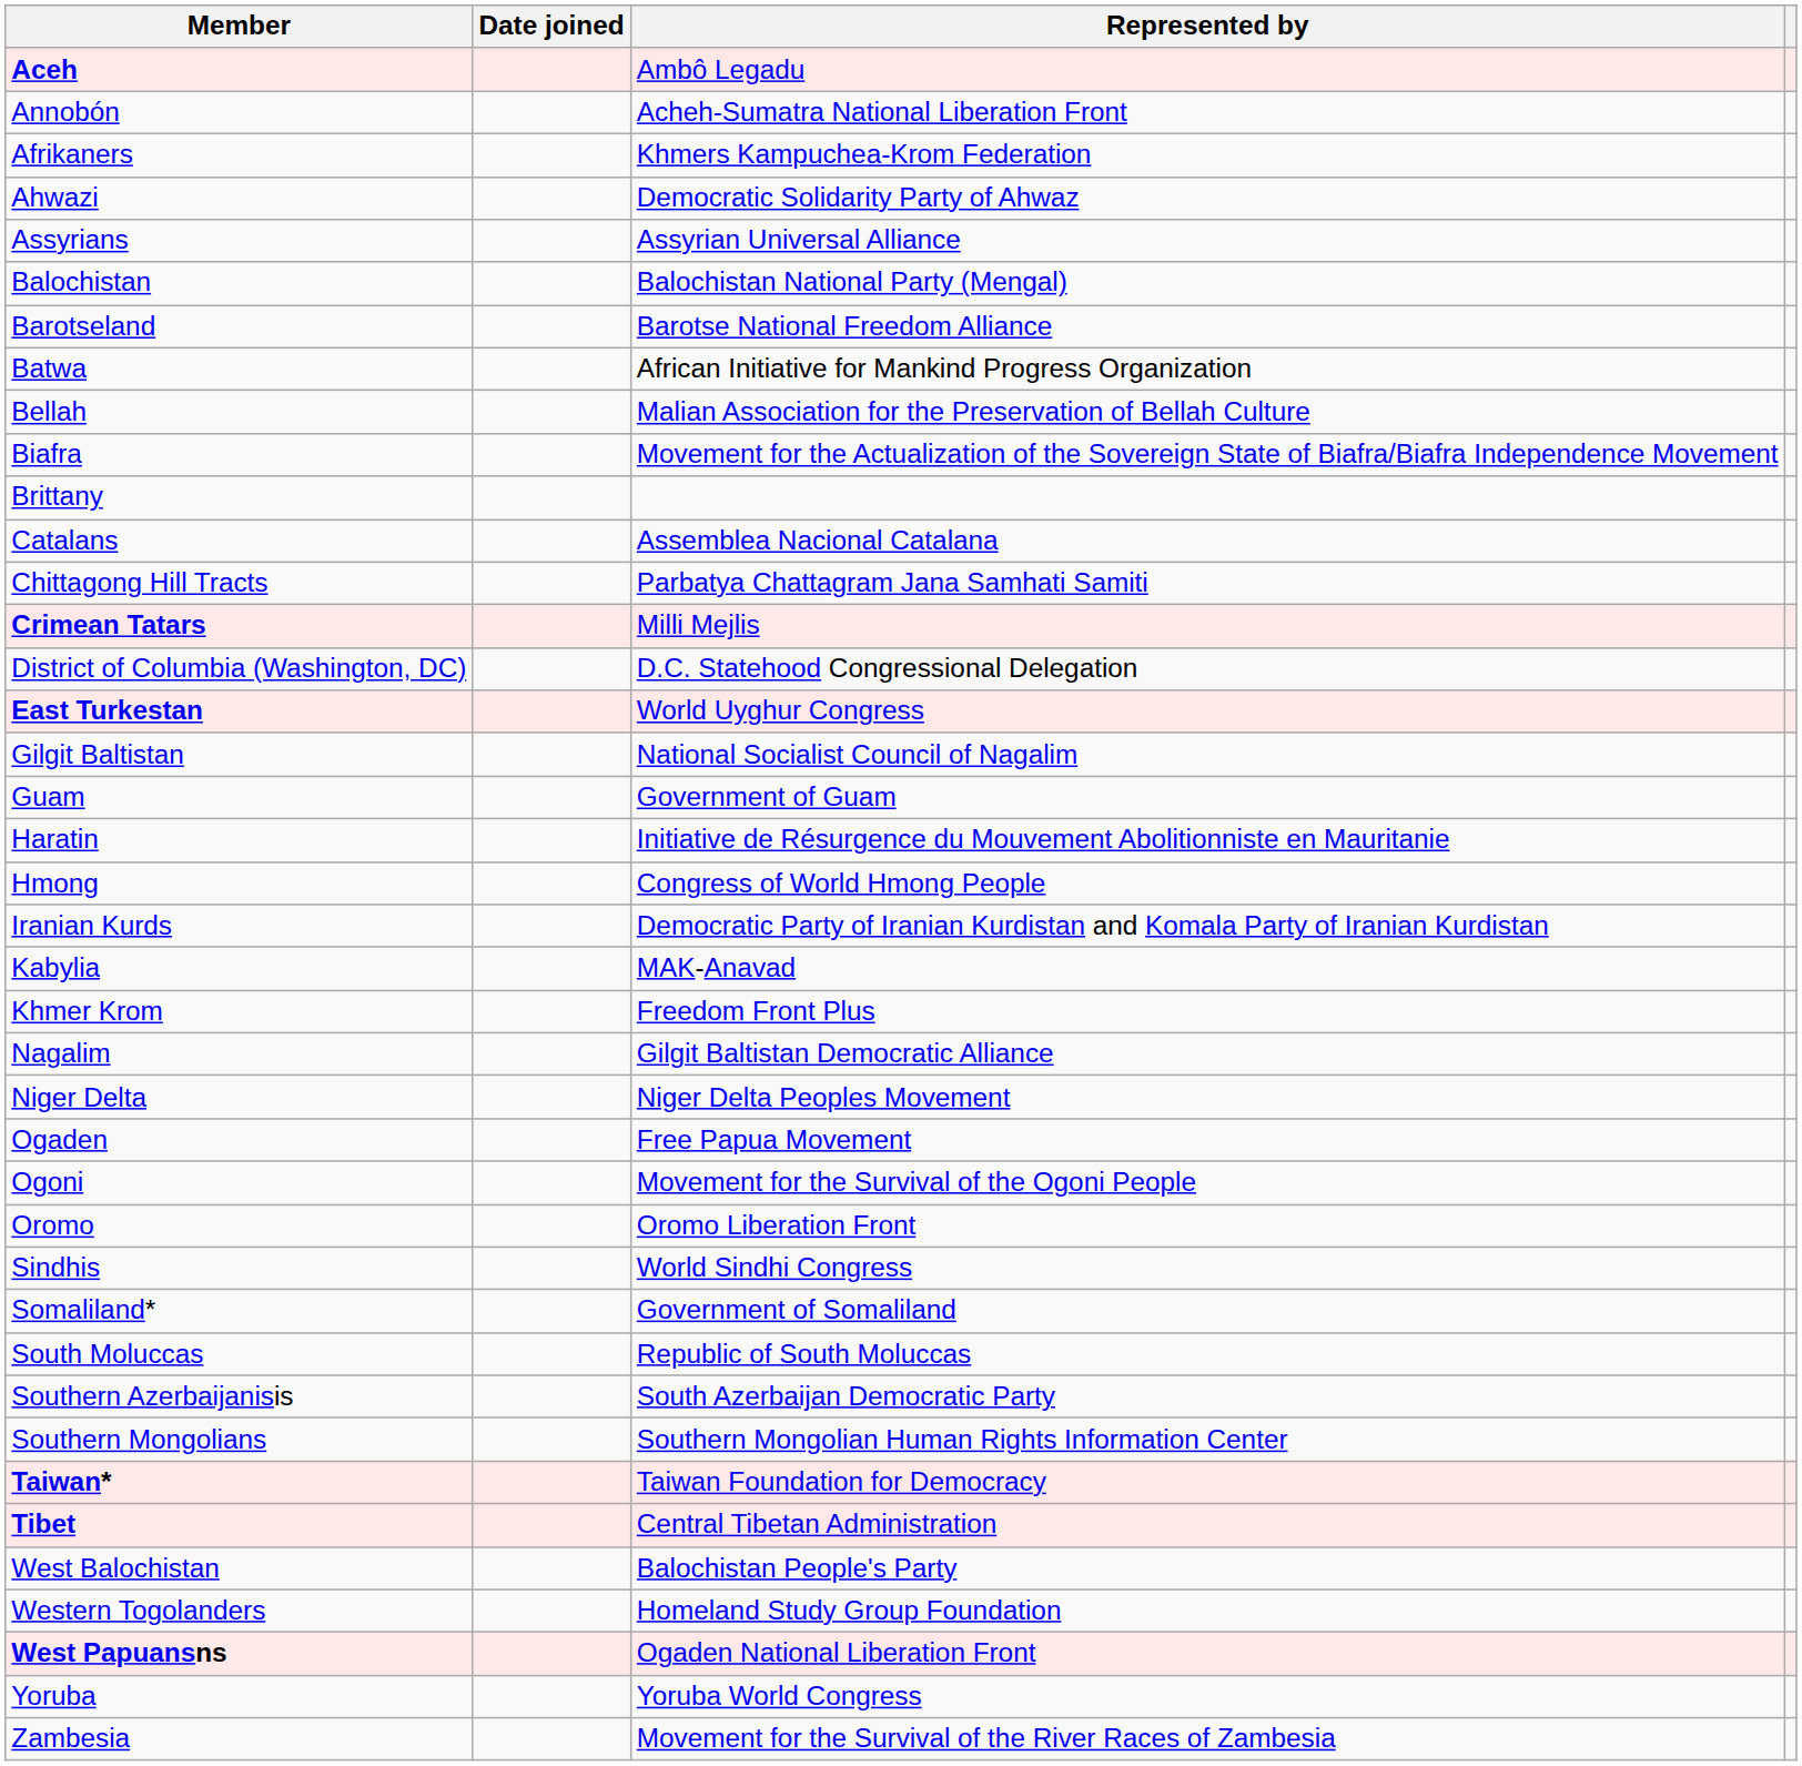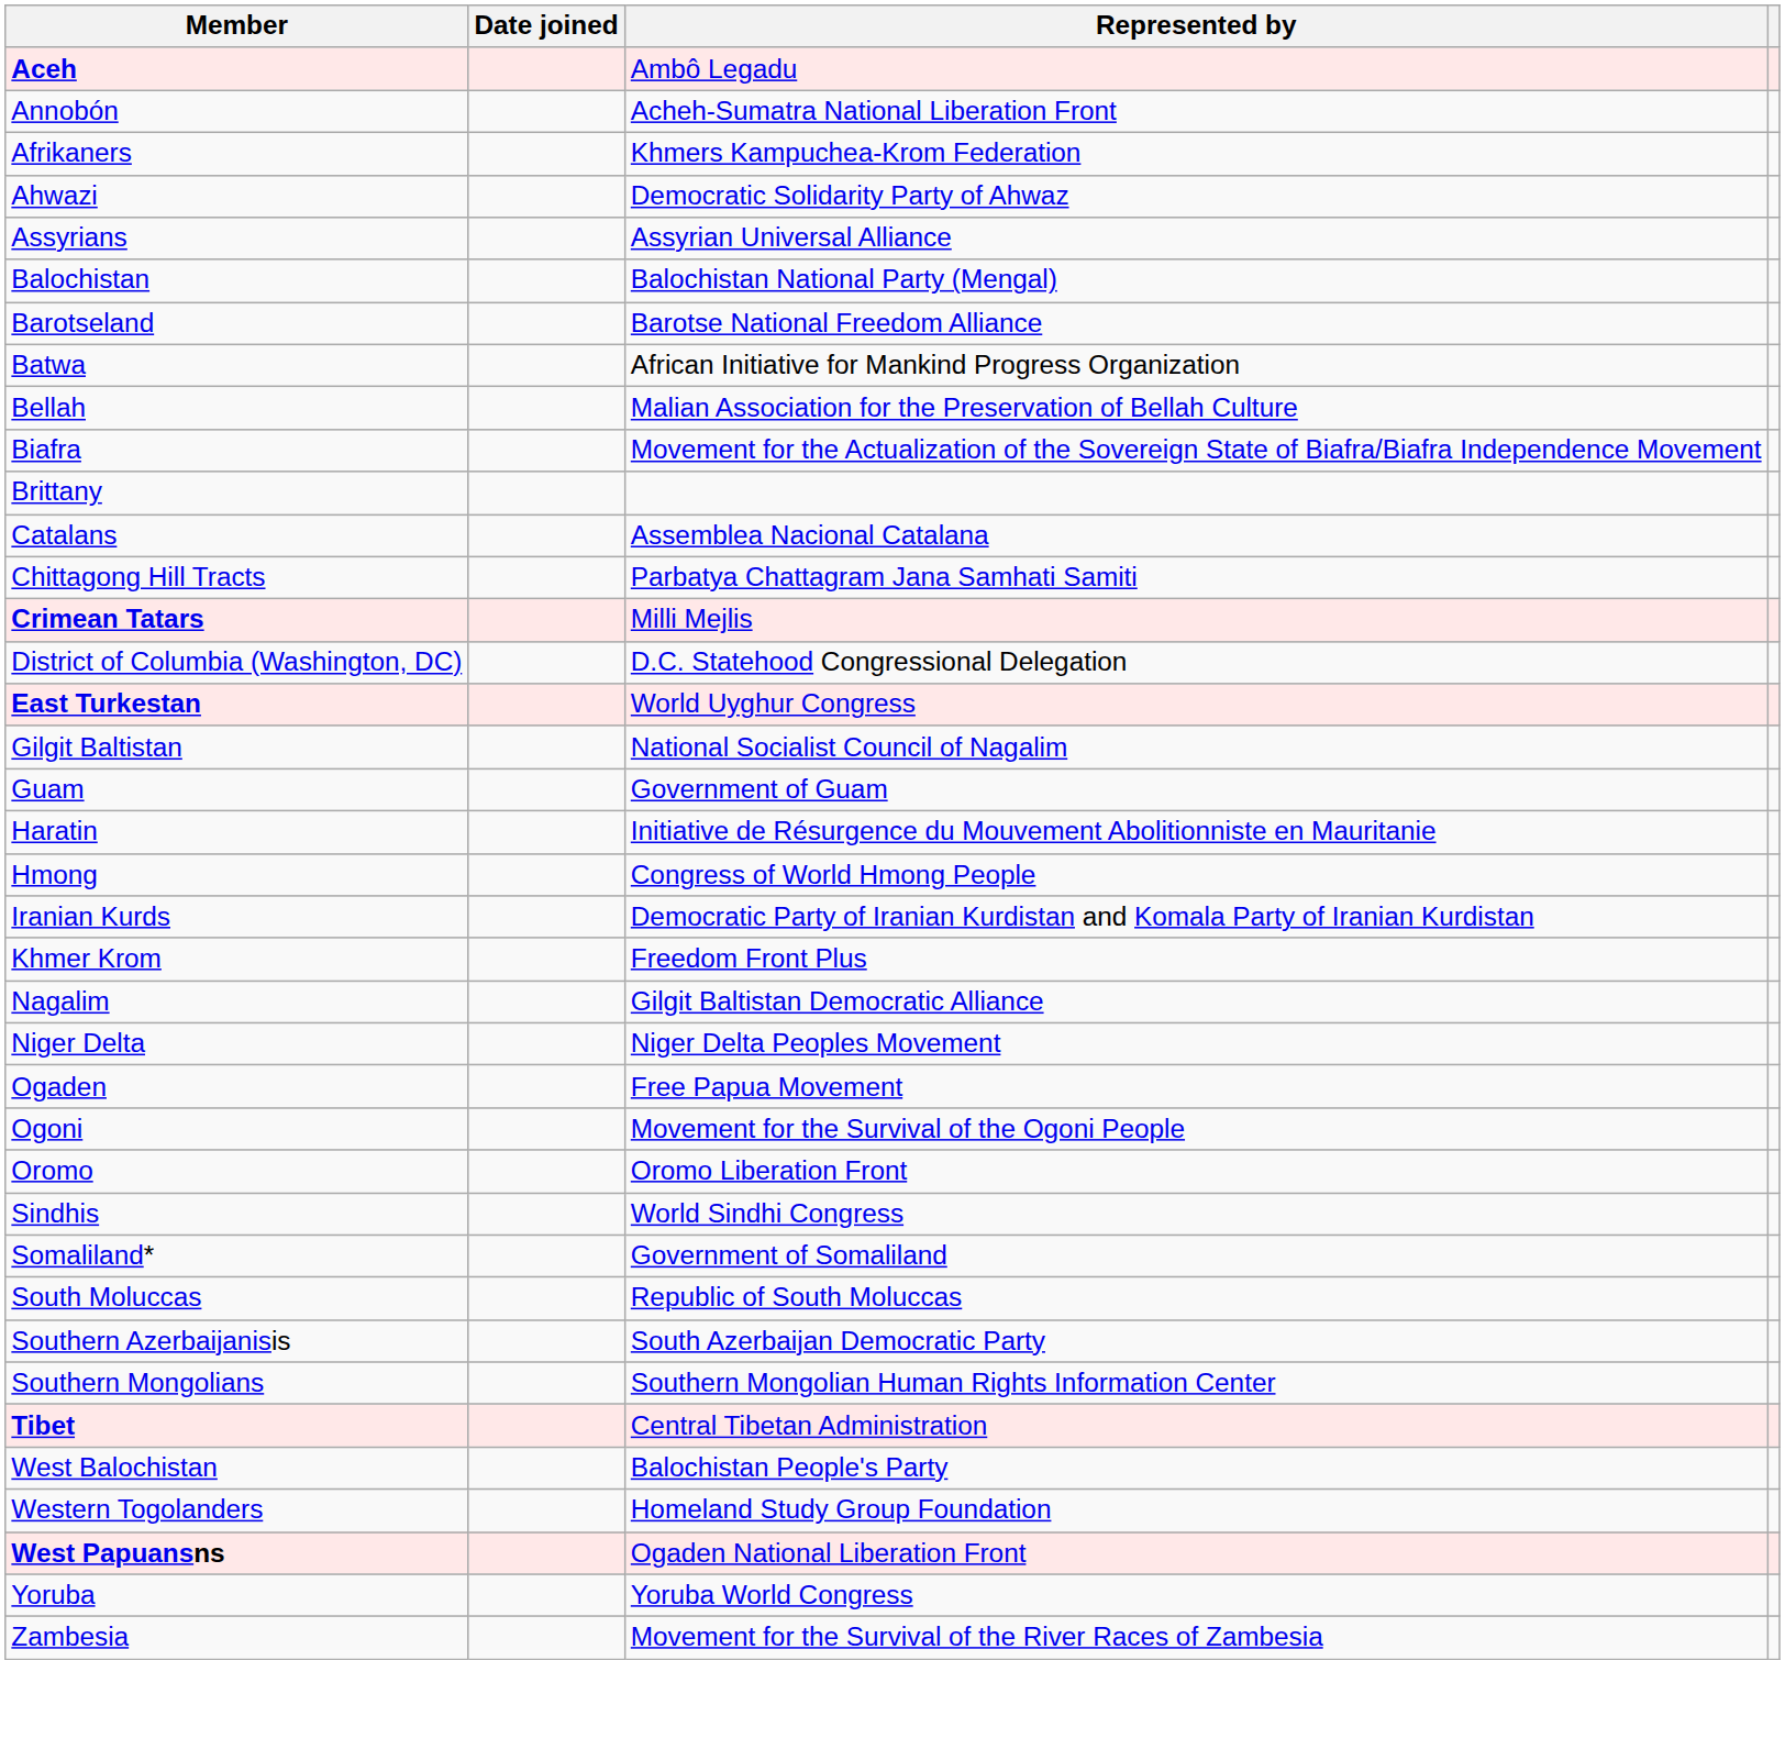 <table class="wikitable sortable">
 <tr>
 <th>Member</th>
 <th>Date joined</th>
 <th>Represented by</th>
 <th class="unsortable"></th>
 </tr>
 <tr style="background:#FFE8E8;">
 <td> <strong><a href='#'>Aceh</a></strong></td>
 <td></td>
 <td><a href='#'>Ambô Legadu</a></td>
 <td></td>
 </tr>
 <tr>
 <td> <a href='#'>Annobón</a></td>
 <td></td>
 <td><a href='#'>Acheh-Sumatra National Liberation Front</a></td>
 <td></td>
 </tr>
 <tr>
 <td> <a href='#'>Afrikaners</a></td>
 <td></td>
 <td><a href='#'>Khmers Kampuchea-Krom Federation</a></td>
 <td></td>
 </tr>
 <tr>
 <td> <a href='#'>Ahwazi</a></td>
 <td></td>
 <td><a href='#'>Democratic Solidarity Party of Ahwaz</a></td>
 <td></td>
 </tr>
 <tr>
 <td> <a href='#'>Assyrians</a></td>
 <td></td>
 <td><a href='#'>Assyrian Universal Alliance</a></td>
 <td></td>
 </tr>
 <tr>
 <td> <a href='#'>Balochistan</a></td>
 <td></td>
 <td><a href='#'>Balochistan National Party (Mengal)</a></td>
 <td></td>
 </tr>
 <tr>
 <td> <a href='#'>Barotseland</a></td>
 <td></td>
 <td><a href='#'>Barotse National Freedom Alliance</a></td>
 <td></td>
 </tr>
 <tr>
 <td> <a href='#'>Batwa</a></td>
 <td></td>
 <td>African Initiative for Mankind Progress Organization</td>
 <td></td>
 </tr>
 <tr>
 <td><a href='#'>Bellah</a></td>
 <td></td>
 <td><a href='#'>Malian Association for the Preservation of Bellah Culture</a></td>
 <td></td>
 </tr>
 <tr>
 <td> <a href='#'>Biafra</a></td>
 <td></td>
 <td><a href='#'>Movement for the Actualization of the Sovereign State of Biafra/Biafra Independence Movement</a></td>
 <td></td>
 </tr>
 <tr>
 <td> <a href='#'>Brittany</a></td>
 <td></td>
 <td></td>
 <td></td>
 </tr>
 <tr>
 <td> <a href='#'>Catalans</a></td>
 <td></td>
 <td><a href='#'>Assemblea Nacional Catalana</a></td>
 <td></td>
 </tr>
 <tr>
 <td> <a href='#'>Chittagong Hill Tracts</a></td>
 <td></td>
 <td><a href='#'>Parbatya Chattagram Jana Samhati Samiti</a></td>
 <td></td>
 </tr>
 <tr style="background:#FFE8E8;">
 <td> <strong><a href='#'>Crimean Tatars</a></strong></td>
 <td></td>
 <td><a href='#'>Milli Mejlis</a></td>
 <td></td>
 </tr>
 <tr>
 <td> <a href='#'>District of Columbia (Washington, DC)</a></td>
 <td></td>
 <td><a href='#'>D.C. Statehood</a> Congressional Delegation</td>
 <td></td>
 </tr>
 <tr style="background:#FFE8E8;">
 <td> <strong><a href='#'>East Turkestan</a></strong></td>
 <td></td>
 <td><a href='#'>World Uyghur Congress</a></td>
 <td></td>
 </tr>
 <tr>
 <td> <a href='#'>Gilgit Baltistan</a></td>
 <td></td>
 <td><a href='#'>National Socialist Council of Nagalim</a></td>
 <td></td>
 </tr>
 <tr>
 <td> <a href='#'>Guam</a></td>
 <td></td>
 <td><a href='#'>Government of Guam</a></td>
 <td></td>
 </tr>
 <tr>
 <td> <a href='#'>Haratin</a></td>
 <td></td>
 <td><a href='#'>Initiative de Résurgence du Mouvement Abolitionniste en Mauritanie</a></td>
 <td></td>
 </tr>
 <tr>
 <td> <a href='#'>Hmong</a></td>
 <td></td>
 <td><a href='#'>Congress of World Hmong People</a></td>
 <td></td>
 </tr>
 <tr>
 <td> <a href='#'>Iranian Kurds</a></td>
 <td></td>
 <td><a href='#'>Democratic Party of Iranian Kurdistan</a> and <a href='#'>Komala Party of Iranian Kurdistan</a></td>
 <td></td>
 </tr>
 <tr>
-<td> <a href='#'>Kabylia</a></td>
-<td></td>
-<td><a href='#'>MAK</a>-<a href='#'>Anavad</a></td>
-<td></td>
-</tr>
-<tr>
 <td> <a href='#'>Khmer Krom</a></td>
 <td></td>
 <td><a href='#'>Freedom Front Plus</a></td>
 <td></td>
 </tr>
 <tr>
 <td> <a href='#'>Nagalim</a></td>
 <td></td>
 <td><a href='#'>Gilgit Baltistan Democratic Alliance</a></td>
 <td></td>
 </tr>
 <tr>
 <td> <a href='#'>Niger Delta</a></td>
 <td></td>
 <td><a href='#'>Niger Delta Peoples Movement</a></td>
 <td></td>
 </tr>
 <tr>
 <td> <a href='#'>Ogaden</a></td>
 <td></td>
 <td><a href='#'>Free Papua Movement</a></td>
 <td></td>
 </tr>
 <tr>
 <td> <a href='#'>Ogoni</a></td>
 <td></td>
 <td><a href='#'>Movement for the Survival of the Ogoni People</a></td>
 <td></td>
 </tr>
 <tr>
 <td> <a href='#'>Oromo</a></td>
 <td></td>
 <td><a href='#'>Oromo Liberation Front</a></td>
 <td></td>
 </tr>
 <tr>
 <td> <a href='#'>Sindhis</a></td>
 <td></td>
 <td><a href='#'>World Sindhi Congress</a></td>
 <td></td>
 </tr>
 <tr>
 <td> <a href='#'>Somaliland</a>*</td>
 <td></td>
 <td><a href='#'>Government of Somaliland</a></td>
 <td></td>
 </tr>
 <tr>
 <td> <a href='#'>South Moluccas</a></td>
 <td></td>
 <td><a href='#'>Republic of South Moluccas</a></td>
 <td></td>
 </tr>
 <tr>
 <td> <a href='#'>Southern Azerbaijanis</a>is</td>
 <td></td>
 <td><a href='#'>South Azerbaijan Democratic Party</a></td>
 <td></td>
 </tr>
 <tr>
 <td> <a href='#'>Southern Mongolians</a></td>
 <td></td>
 <td><a href='#'>Southern Mongolian Human Rights Information Center</a></td>
 <td></td>
 </tr>
 <tr style="background:#FFE8E8;">
-<td> <strong><a href='#'>Taiwan</a>*</strong></td>
-<td></td>
-<td><a href='#'>Taiwan Foundation for Democracy</a></td>
-<td></td>
-</tr>
-<tr style="background:#FFE8E8;">
 <td> <strong><a href='#'>Tibet</a></strong></td>
 <td></td>
 <td><a href='#'>Central Tibetan Administration</a></td>
 <td></td>
 </tr>
 <tr>
 <td> <a href='#'>West Balochistan</a></td>
 <td></td>
 <td><a href='#'>Balochistan People's Party</a></td>
 <td></td>
 </tr>
 <tr>
 <td> <a href='#'>Western Togolanders</a></td>
 <td></td>
 <td><a href='#'>Homeland Study Group Foundation</a></td>
 <td></td>
 </tr>
 <tr style="background:#FFE8E8;">
 <td> <strong><a href='#'>West Papuans</a>ns</strong></td>
 <td></td>
 <td><a href='#'>Ogaden National Liberation Front</a></td>
 <td></td>
 </tr>
 <tr>
 <td> <a href='#'>Yoruba</a></td>
 <td></td>
 <td><a href='#'>Yoruba World Congress</a></td>
 <td></td>
 </tr>
 <tr>
 <td> <a href='#'>Zambesia</a></td>
 <td></td>
 <td><a href='#'>Movement for the Survival of the River Races of Zambesia</a></td>
 <td></td>
 </tr>
 </table>
